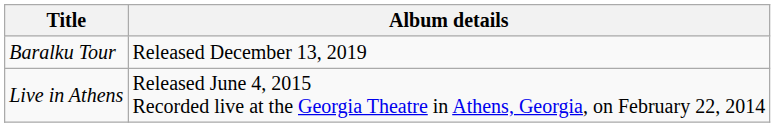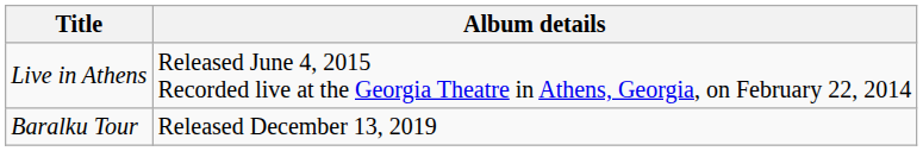 <table class="wikitable">
 <tr>
 <th>Title</th>
 <th>Album details</th>
 </tr>
 <tr>
+<td><em>Live in Athens</em></td>
+<td>Released June 4, 2015<br>Recorded live at the <a href='#'>Georgia Theatre</a> in <a href='#'>Athens, Georgia</a>, on February 22, 2014</td>
+</tr>
+<tr>
 <td><em>Baralku Tour</em></td>
 <td>Released December 13, 2019</td>
 </tr>
-<tr>
-<td><em>Live in Athens</em></td>
-<td>Released June 4, 2015<br>Recorded live at the <a href='#'>Georgia Theatre</a> in <a href='#'>Athens, Georgia</a>, on February 22, 2014</td>
-</tr>
 </table>
